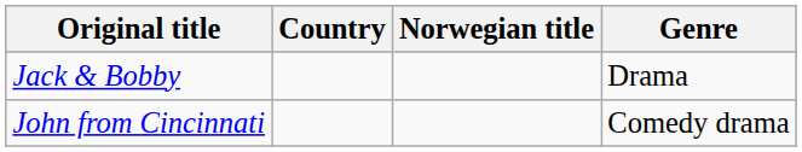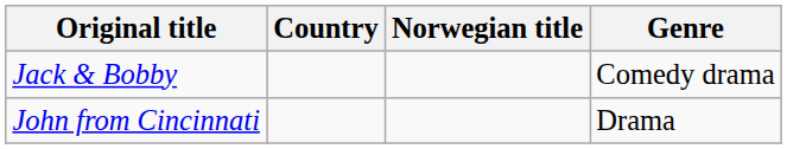 <table class="wikitable">
 <tr>
 <th>Original title</th>
 <th>Country</th>
 <th>Norwegian title</th>
 <th>Genre</th>
 </tr>
 <tr>
 <td><em><a href='#'>Jack & Bobby</a></em></td>
 <td></td>
 <td></td>
-<td>Drama</td>
+<td>Comedy drama</td>
 </tr>
 <tr>
 <td><em><a href='#'>John from Cincinnati</a></em></td>
 <td></td>
 <td></td>
-<td>Comedy drama</td>
+<td>Drama</td>
 </tr>
 </table>
